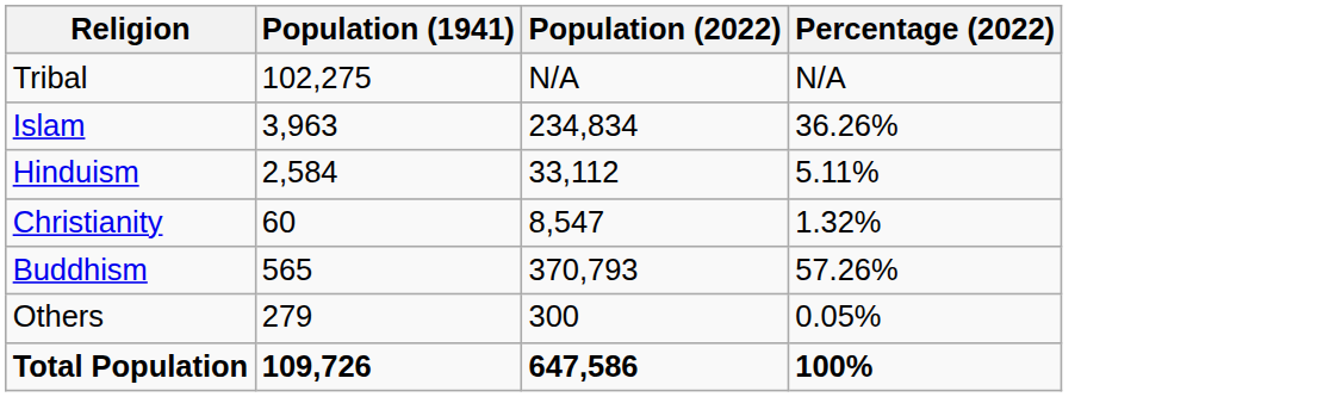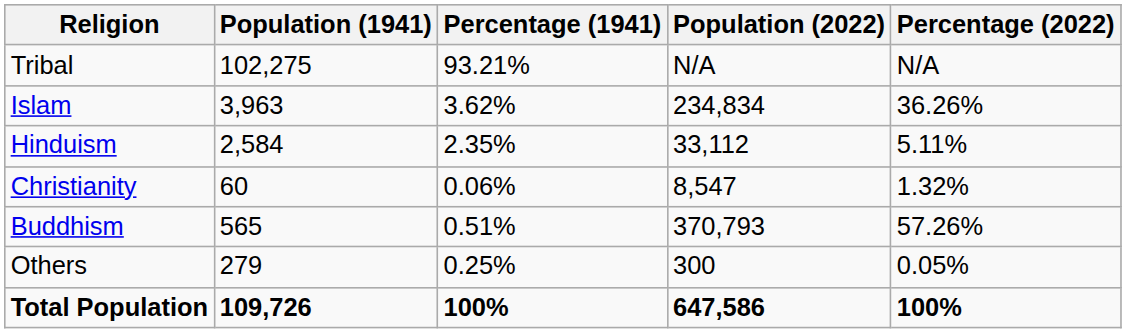 <table class="wikitable sortable">
 <tr>
 <th>Religion</th>
 <th>Population (1941)</th>
+<th>Percentage (1941)</th>
 <th>Population (2022)</th>
 <th>Percentage (2022)</th>
 </tr>
 <tr>
 <td>Tribal</td>
 <td>102,275</td>
+<td>93.21%</td>
 <td>N/A</td>
 <td>N/A</td>
 </tr>
 <tr>
 <td><a href='#'>Islam</a> </td>
 <td>3,963</td>
+<td>3.62%</td>
 <td>234,834</td>
 <td>36.26%</td>
 </tr>
 <tr>
 <td><a href='#'>Hinduism</a> </td>
 <td>2,584</td>
+<td>2.35%</td>
 <td>33,112</td>
 <td>5.11%</td>
 </tr>
 <tr>
 <td><a href='#'>Christianity</a> </td>
 <td>60</td>
+<td>0.06%</td>
 <td>8,547</td>
 <td>1.32%</td>
 </tr>
 <tr>
 <td><a href='#'>Buddhism</a> </td>
 <td>565</td>
+<td>0.51%</td>
 <td>370,793</td>
 <td>57.26%</td>
 </tr>
 <tr>
 <td>Others </td>
 <td>279</td>
+<td>0.25%</td>
 <td>300</td>
 <td>0.05%</td>
 </tr>
 <tr>
 <td><strong>Total Population</strong></td>
 <td><strong>109,726</strong></td>
+<td><strong>100%</strong></td>
 <td><strong>647,586</strong></td>
 <td><strong>100%</strong></td>
 </tr>
 </table>
